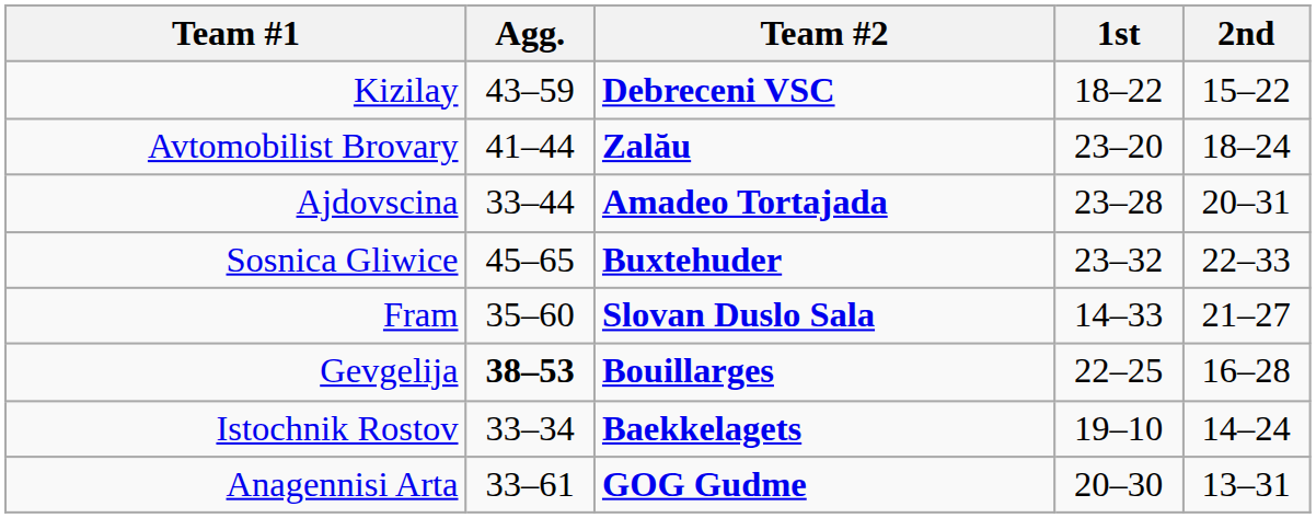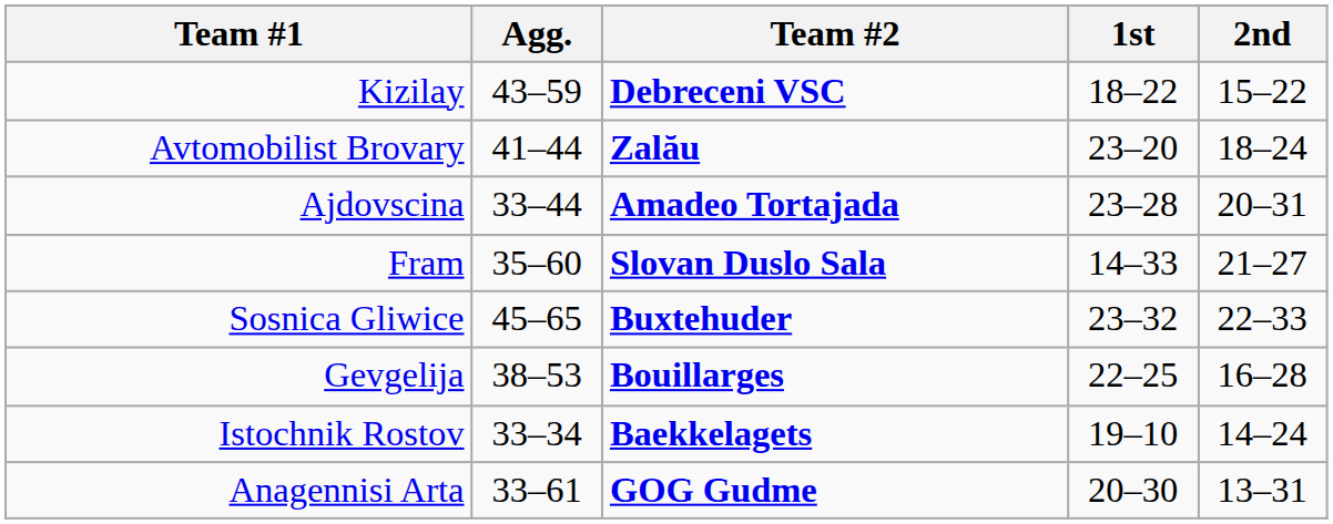 <table class=wikitable style="text-align:center">
 <tr>
 <th width=200>Team #1</th>
 <th width=50>Agg.</th>
 <th width=200>Team #2</th>
 <th width=50>1st</th>
 <th width=50>2nd</th>
 </tr>
 <tr>
 <td align=right><a href='#'>Kizilay</a> </td>
 <td>43–59</td>
 <td align=left> <strong><a href='#'>Debreceni VSC</a></strong></td>
 <td align=center>18–22</td>
 <td align=center>15–22</td>
 </tr>
 <tr>
 <td align=right><a href='#'>Avtomobilist Brovary</a> </td>
 <td>41–44</td>
 <td align=left> <strong><a href='#'>Zalău</a></strong></td>
 <td align=center>23–20</td>
 <td align=center>18–24</td>
 </tr>
 <tr>
 <td align=right><a href='#'>Ajdovscina</a> </td>
 <td>33–44</td>
 <td align=left> <strong><a href='#'>Amadeo Tortajada</a></strong></td>
 <td align=center>23–28</td>
 <td align=center>20–31</td>
 </tr>
 <tr>
+<td align=right><a href='#'>Fram</a> </td>
+<td>35–60</td>
+<td align=left> <strong><a href='#'>Slovan Duslo Sala</a></strong></td>
+<td align=center>14–33</td>
+<td align=center>21–27</td>
+</tr>
+<tr>
 <td align=right><a href='#'>Sosnica Gliwice</a> </td>
 <td>45–65</td>
 <td align=left> <strong><a href='#'>Buxtehuder</a></strong></td>
 <td align=center>23–32</td>
 <td align=center>22–33</td>
 </tr>
 <tr>
-<td align=right><a href='#'>Fram</a> </td>
-<td>35–60</td>
-<td align=left> <strong><a href='#'>Slovan Duslo Sala</a></strong></td>
-<td align=center>14–33</td>
-<td align=center>21–27</td>
-</tr>
-<tr>
 <td align=right><a href='#'>Gevgelija</a> </td>
-<td><strong>38–53</strong></td>
+<td>38–53</td>
 <td align=left> <strong><a href='#'>Bouillarges</a></strong></td>
 <td align=center>22–25</td>
 <td align=center>16–28</td>
 </tr>
 <tr>
 <td align=right><a href='#'>Istochnik Rostov</a> </td>
 <td>33–34</td>
 <td align=left> <strong><a href='#'>Baekkelagets</a></strong></td>
 <td align=center>19–10</td>
 <td align=center>14–24</td>
 </tr>
 <tr>
 <td align=right><a href='#'>Anagennisi Arta</a> </td>
 <td>33–61</td>
 <td align=left> <strong><a href='#'>GOG Gudme</a></strong></td>
 <td align=center>20–30</td>
 <td align=center>13–31</td>
 </tr>
 </table>
